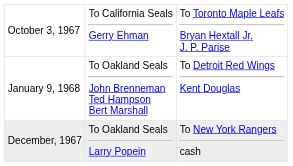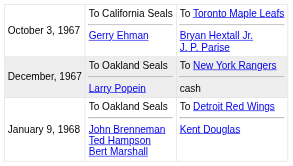 <table border=1 style="border-collapse:collapse" bordercolor="#DFDFDF"  cellpadding="5">
 <tr>
 <td>October 3, 1967</td>
 <td valign="top">To California Seals <hr><a href='#'>Gerry Ehman</a></td>
 <td valign="top">To <a href='#'>Toronto Maple Leafs</a> <hr><a href='#'>Bryan Hextall Jr.</a><br><a href='#'>J. P. Parise</a></td>
 </tr>
+<tr bgcolor="#eeeeee">
+<td>December, 1967</td>
+<td valign="top">To Oakland Seals <hr><a href='#'>Larry Popein</a></td>
+<td valign="top">To <a href='#'>New York Rangers</a> <hr>cash</td>
+</tr>
 <tr>
 <td>January 9, 1968</td>
 <td valign="top">To Oakland Seals <hr><a href='#'>John Brenneman</a><br><a href='#'>Ted Hampson</a><br><a href='#'>Bert Marshall</a></td>
 <td valign="top">To <a href='#'>Detroit Red Wings</a> <hr><a href='#'>Kent Douglas</a></td>
 </tr>
-<tr bgcolor="#eeeeee">
-<td>December, 1967</td>
-<td valign="top">To Oakland Seals <hr><a href='#'>Larry Popein</a></td>
-<td valign="top">To <a href='#'>New York Rangers</a> <hr>cash</td>
-</tr>
 </table>
